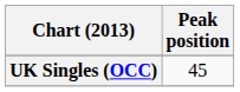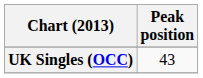 <table class="wikitable sortable plainrowheaders" style="text-align:center;">
 <tr>
 <th>Chart (2013)</th>
 <th>Peak<br>position</th>
 </tr>
 <tr>
 </tr>
 <tr>
 </tr>
 <tr>
 <th scope="row">UK Singles (<a href='#'>OCC</a>)</th>
-<td>45</td>
+<td>43</td>
 </tr>
 <tr>
 </tr>
 </table>
